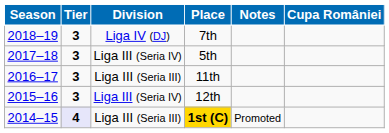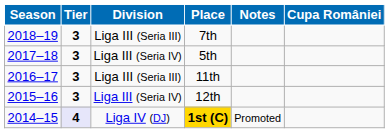 <table class="wikitable" style="text-align:center; font-size:90%">
 <tr>
 <th style="background:#006cb5;color:#fefefe;border:1px solid #fefefe;">Season</th>
 <th style="background:#006cb5;color:#fefefe;border:1px solid #fefefe;">Tier</th>
 <th style="background:#006cb5;color:#fefefe;border:1px solid #fefefe;">Division</th>
 <th style="background:#006cb5;color:#fefefe;border:1px solid #fefefe;">Place</th>
 <th style="background:#006cb5;color:#fefefe;border:1px solid #fefefe;">Notes</th>
 <th style="background:#006cb5;color:#fefefe;border:1px solid #fefefe;">Cupa României</th>
 </tr>
 <tr>
 <td><a href='#'>2018–19</a></td>
 <td><strong>3</strong></td>
-<td><a href='#'>Liga IV</a> <small>(<a href='#'>DJ</a>)</small></td>
+<td>Liga III <small>(Seria III)</small></td>
 <td>7th</td>
 <td></td>
 <td></td>
 </tr>
 <tr>
 <td><a href='#'>2017–18</a></td>
 <td><strong>3</strong></td>
 <td>Liga III <small>(Seria IV)</small></td>
 <td>5th</td>
 <td></td>
 <td></td>
 </tr>
 <tr>
 <td><a href='#'>2016–17</a></td>
 <td><strong>3</strong></td>
 <td>Liga III <small>(Seria III)</small></td>
 <td>11th</td>
 <td></td>
 <td></td>
 </tr>
 <tr>
 <td><a href='#'>2015–16</a></td>
 <td><strong>3</strong></td>
 <td><a href='#'>Liga III</a> <small>(Seria IV)</small></td>
 <td>12th</td>
 <td></td>
 <td></td>
 </tr>
 <tr>
 <td><a href='#'>2014–15</a></td>
 <td style="background: lavender;"><strong>4</strong></td>
-<td>Liga III <small>(Seria III)</small></td>
+<td><a href='#'>Liga IV</a> <small>(<a href='#'>DJ</a>)</small></td>
 <td align=center bgcolor=gold><strong>1st (C)</strong></td>
 <td><small>Promoted</small></td>
 <td></td>
 </tr>
 </table>
